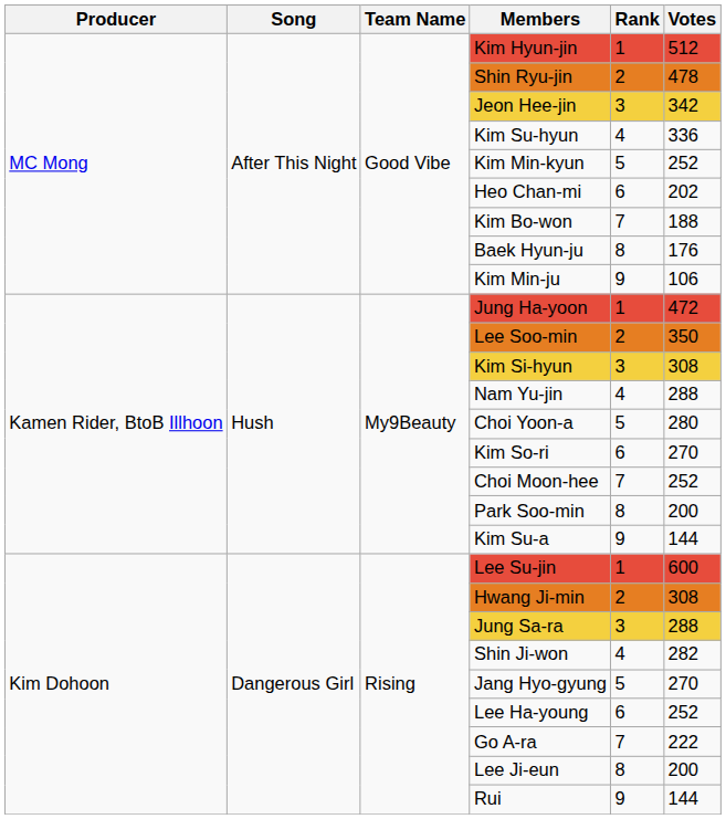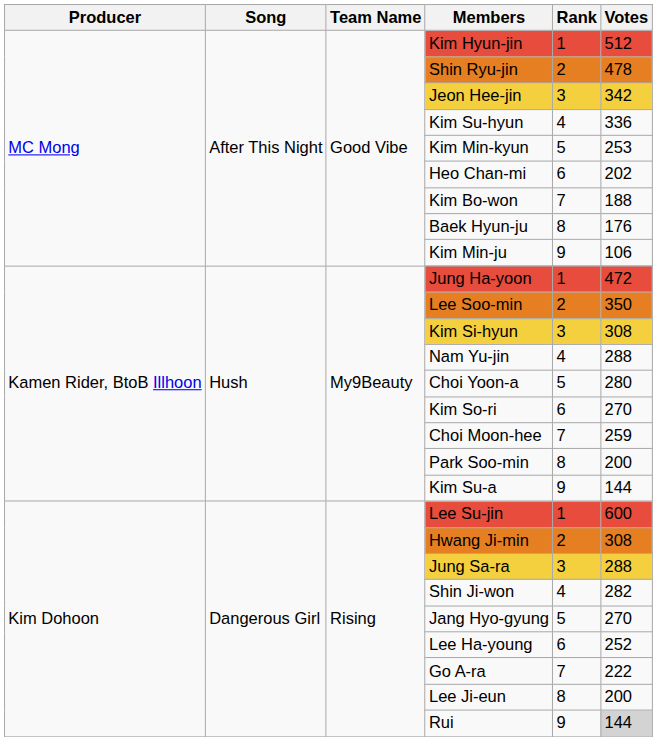 <table class="wikitable sortable">
 <tr>
 <th>Producer</th>
 <th>Song</th>
 <th>Team Name</th>
 <th>Members</th>
 <th>Rank</th>
 <th>Votes</th>
 </tr>
 <tr>
 <td rowspan="9"><a href='#'>MC Mong</a></td>
 <td rowspan="9">After This Night</td>
 <td rowspan="9">Good Vibe</td>
 <td style="background:#e74c3c">Kim Hyun-jin</td>
 <td style="background:#e74c3c">1</td>
 <td style="background:#e74c3c">512</td>
 </tr>
 <tr>
 <td style="background:#e67e22">Shin Ryu-jin</td>
 <td style="background:#e67e22">2</td>
 <td style="background:#e67e22">478</td>
 </tr>
 <tr>
 <td style="background:#f4d03f">Jeon Hee-jin</td>
 <td style="background:#f4d03f">3</td>
 <td style="background:#f4d03f">342</td>
 </tr>
 <tr>
 <td>Kim Su-hyun</td>
 <td>4</td>
 <td>336</td>
 </tr>
 <tr>
 <td>Kim Min-kyun</td>
 <td>5</td>
-<td>252</td>
+<td>253</td>
 </tr>
 <tr>
 <td>Heo Chan-mi</td>
 <td>6</td>
 <td>202</td>
 </tr>
 <tr>
 <td>Kim Bo-won</td>
 <td>7</td>
 <td>188</td>
 </tr>
 <tr>
 <td>Baek Hyun-ju</td>
 <td>8</td>
 <td>176</td>
 </tr>
 <tr>
 <td>Kim Min-ju</td>
 <td>9</td>
 <td>106</td>
 </tr>
 <tr>
 <td rowspan="9">Kamen Rider, BtoB <a href='#'>Illhoon</a></td>
 <td rowspan="9">Hush</td>
 <td rowspan="9">My9Beauty</td>
 <td style="background:#e74c3c">Jung Ha-yoon</td>
 <td style="background:#e74c3c">1</td>
 <td style="background:#e74c3c">472</td>
 </tr>
 <tr>
 <td style="background:#e67e22">Lee Soo-min</td>
 <td style="background:#e67e22">2</td>
 <td style="background:#e67e22">350</td>
 </tr>
 <tr>
 <td style="background:#f4d03f">Kim Si-hyun</td>
 <td style="background:#f4d03f">3</td>
 <td style="background:#f4d03f">308</td>
 </tr>
 <tr>
 <td>Nam Yu-jin</td>
 <td>4</td>
 <td>288</td>
 </tr>
 <tr>
 <td>Choi Yoon-a</td>
 <td>5</td>
 <td>280</td>
 </tr>
 <tr>
 <td>Kim So-ri</td>
 <td>6</td>
 <td>270</td>
 </tr>
 <tr>
 <td>Choi Moon-hee</td>
 <td>7</td>
-<td>252</td>
+<td>259</td>
 </tr>
 <tr>
 <td>Park Soo-min</td>
 <td>8</td>
 <td>200</td>
 </tr>
 <tr>
 <td>Kim Su-a</td>
 <td>9</td>
 <td>144</td>
 </tr>
 <tr>
 <td rowspan="9">Kim Dohoon</td>
 <td rowspan="9">Dangerous Girl</td>
 <td rowspan="9">Rising</td>
 <td style="background:#e74c3c">Lee Su-jin</td>
 <td style="background:#e74c3c">1</td>
 <td style="background:#e74c3c">600</td>
 </tr>
 <tr>
 <td style="background:#e67e22">Hwang Ji-min</td>
 <td style="background:#e67e22">2</td>
 <td style="background:#e67e22">308</td>
 </tr>
 <tr>
 <td style="background:#f4d03f">Jung Sa-ra</td>
 <td style="background:#f4d03f">3</td>
 <td style="background:#f4d03f">288</td>
 </tr>
 <tr>
 <td>Shin Ji-won</td>
 <td>4</td>
 <td>282</td>
 </tr>
 <tr>
 <td>Jang Hyo-gyung</td>
 <td>5</td>
 <td>270</td>
 </tr>
 <tr>
 <td>Lee Ha-young</td>
 <td>6</td>
 <td>252</td>
 </tr>
 <tr>
 <td>Go A-ra</td>
 <td>7</td>
 <td>222</td>
 </tr>
 <tr>
 <td>Lee Ji-eun</td>
 <td>8</td>
 <td>200</td>
 </tr>
 <tr>
 <td>Rui</td>
 <td>9</td>
-<td>144</td>
+<td style="background: lightgrey;">144</td>
 </tr>
 </table>
